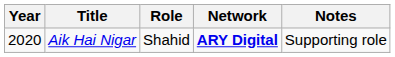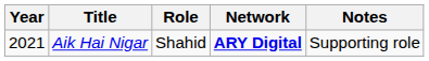 <table class="wikitable">
 <tr>
 <th>Year</th>
 <th>Title</th>
 <th>Role</th>
 <th>Network</th>
 <th>Notes</th>
 </tr>
 <tr>
-<td>2020</td>
+<td>2021</td>
 <td><em><a href='#'>Aik Hai Nigar</a></em></td>
 <td>Shahid</td>
 <td><strong><a href='#'>ARY Digital</a></strong></td>
 <td>Supporting role</td>
 </tr>
 </table>
